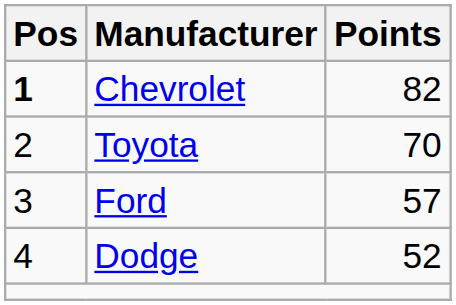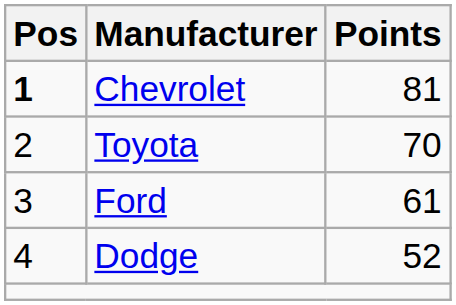 <table class="sortable wikitable" style="font-size: 95%;">
 <tr>
 <th>Pos</th>
 <th>Manufacturer</th>
 <th>Points</th>
 </tr>
 <tr>
 <td><strong>1</strong></td>
 <td><a href='#'>Chevrolet</a></td>
-<td style="text-align:right;">82</td>
+<td style="text-align:right;">81</td>
 </tr>
 <tr>
 <td>2</td>
 <td><a href='#'>Toyota</a></td>
 <td style="text-align:right;">70</td>
 </tr>
 <tr>
 <td>3</td>
 <td><a href='#'>Ford</a></td>
-<td style="text-align:right;">57</td>
+<td style="text-align:right;">61</td>
 </tr>
 <tr>
 <td>4</td>
 <td><a href='#'>Dodge</a></td>
 <td style="text-align:right;">52</td>
 </tr>
 <tr class="sortbottom">
 <td colspan="3"></td>
 </tr>
 </table>
